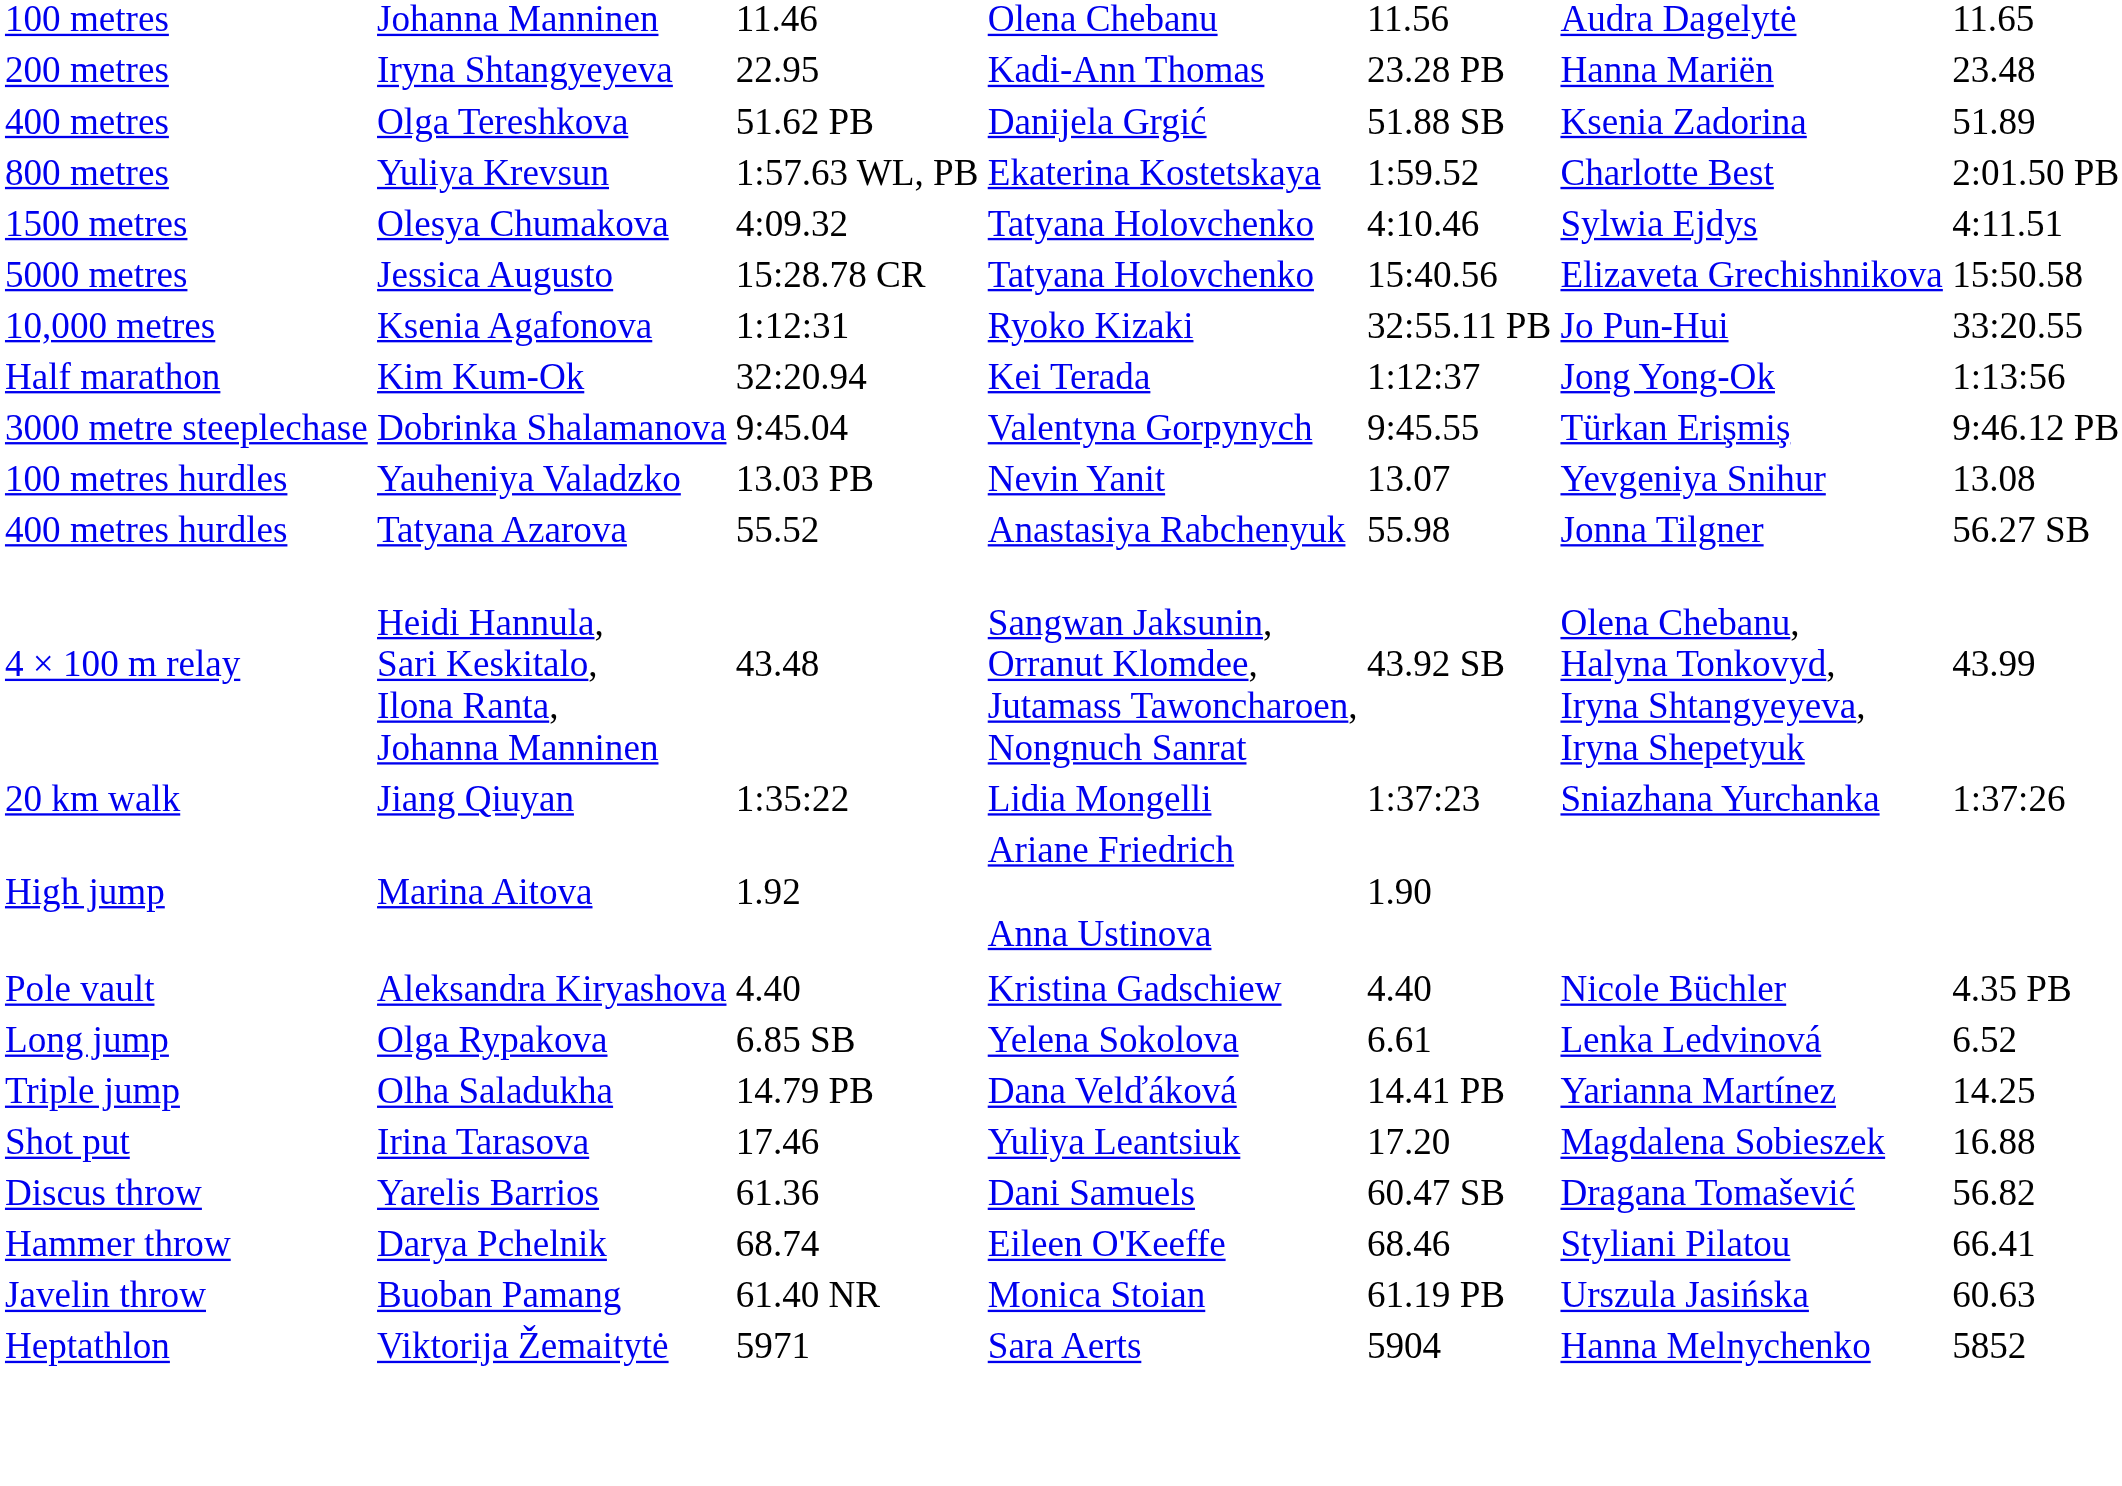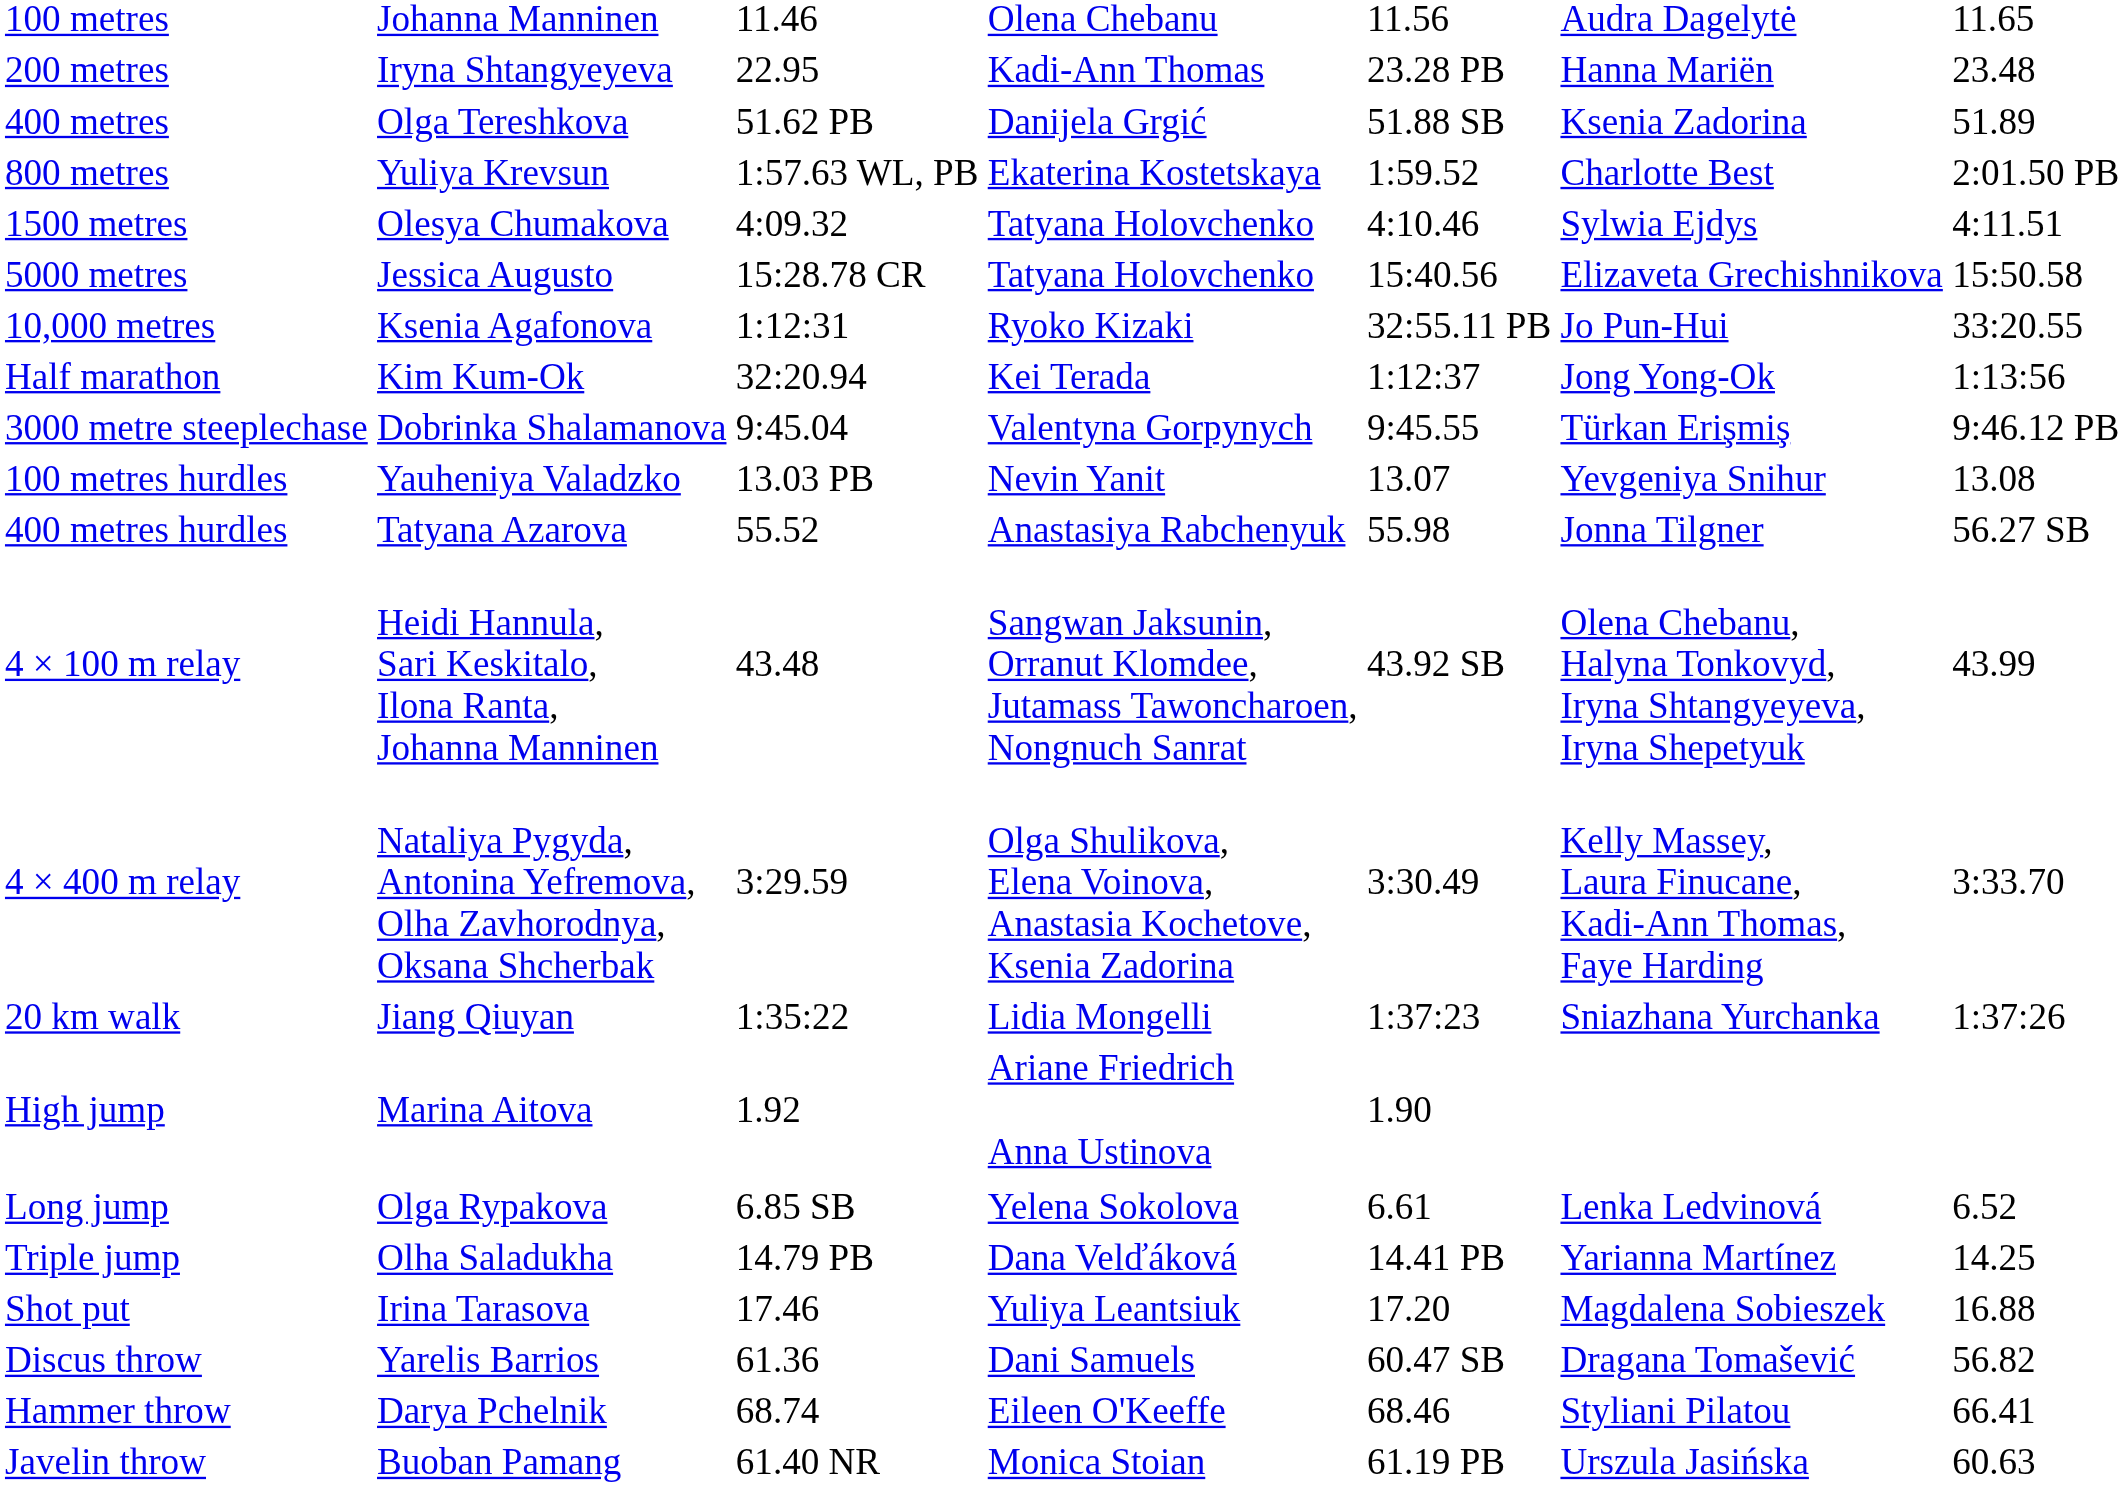 <table>
 <tr>
 <td><a href='#'>100 metres</a><br></td>
 <td><a href='#'>Johanna Manninen</a><br> </td>
 <td>11.46</td>
 <td><a href='#'>Olena Chebanu</a><br> </td>
 <td>11.56</td>
 <td><a href='#'>Audra Dagelytė</a><br> </td>
 <td>11.65</td>
 </tr>
 <tr>
 <td><a href='#'>200 metres</a><br></td>
 <td><a href='#'>Iryna Shtangyeyeva</a><br> </td>
 <td>22.95</td>
 <td><a href='#'>Kadi-Ann Thomas</a><br> </td>
 <td>23.28 PB</td>
 <td><a href='#'>Hanna Mariën</a><br> </td>
 <td>23.48</td>
 </tr>
 <tr>
 <td><a href='#'>400 metres</a><br></td>
 <td><a href='#'>Olga Tereshkova</a><br> </td>
 <td>51.62 PB</td>
 <td><a href='#'>Danijela Grgić</a><br> </td>
 <td>51.88 SB</td>
 <td><a href='#'>Ksenia Zadorina</a><br> </td>
 <td>51.89</td>
 </tr>
 <tr>
 <td><a href='#'>800 metres</a><br></td>
 <td><a href='#'>Yuliya Krevsun</a><br> </td>
 <td>1:57.63 WL, PB</td>
 <td><a href='#'>Ekaterina Kostetskaya</a><br> </td>
 <td>1:59.52</td>
 <td><a href='#'>Charlotte Best</a><br> </td>
 <td>2:01.50 PB</td>
 </tr>
 <tr>
 <td><a href='#'>1500 metres</a><br></td>
 <td><a href='#'>Olesya Chumakova</a><br> </td>
 <td>4:09.32</td>
 <td><a href='#'>Tatyana Holovchenko</a><br> </td>
 <td>4:10.46</td>
 <td><a href='#'>Sylwia Ejdys</a><br> </td>
 <td>4:11.51</td>
 </tr>
 <tr>
 <td><a href='#'>5000 metres</a><br></td>
 <td><a href='#'>Jessica Augusto</a><br> </td>
 <td>15:28.78 CR</td>
 <td><a href='#'>Tatyana Holovchenko</a><br> </td>
 <td>15:40.56</td>
 <td><a href='#'>Elizaveta Grechishnikova</a><br> </td>
 <td>15:50.58</td>
 </tr>
 <tr>
 <td><a href='#'>10,000 metres</a><br></td>
 <td><a href='#'>Ksenia Agafonova</a><br> </td>
 <td>1:12:31</td>
 <td><a href='#'>Ryoko Kizaki</a><br> </td>
 <td>32:55.11 PB</td>
 <td><a href='#'>Jo Pun-Hui</a><br> </td>
 <td>33:20.55</td>
 </tr>
 <tr>
 <td><a href='#'>Half marathon</a><br></td>
 <td><a href='#'>Kim Kum-Ok</a><br> </td>
 <td>32:20.94</td>
 <td><a href='#'>Kei Terada</a><br> </td>
 <td>1:12:37</td>
 <td><a href='#'>Jong Yong-Ok</a><br> </td>
 <td>1:13:56</td>
 </tr>
 <tr>
 <td><a href='#'>3000 metre steeplechase</a><br></td>
 <td><a href='#'>Dobrinka Shalamanova</a><br> </td>
 <td>9:45.04</td>
 <td><a href='#'>Valentyna Gorpynych</a><br> </td>
 <td>9:45.55</td>
 <td><a href='#'>Türkan Erişmiş</a><br> </td>
 <td>9:46.12 PB</td>
 </tr>
 <tr>
 <td><a href='#'>100 metres hurdles</a><br></td>
 <td><a href='#'>Yauheniya Valadzko</a><br> </td>
 <td>13.03 PB</td>
 <td><a href='#'>Nevin Yanit</a><br> </td>
 <td>13.07</td>
 <td><a href='#'>Yevgeniya Snihur</a><br> </td>
 <td>13.08</td>
 </tr>
 <tr>
 <td><a href='#'>400 metres hurdles</a><br></td>
 <td><a href='#'>Tatyana Azarova</a><br> </td>
 <td>55.52</td>
 <td><a href='#'>Anastasiya Rabchenyuk</a><br> </td>
 <td>55.98</td>
 <td><a href='#'>Jonna Tilgner</a><br> </td>
 <td>56.27 SB</td>
 </tr>
 <tr>
 <td><a href='#'>4 × 100 m relay</a><br></td>
 <td><br><a href='#'>Heidi Hannula</a>,<br><a href='#'>Sari Keskitalo</a>,<br><a href='#'>Ilona Ranta</a>,<br><a href='#'>Johanna Manninen</a></td>
 <td>43.48</td>
 <td><br><a href='#'>Sangwan Jaksunin</a>,<br><a href='#'>Orranut Klomdee</a>,<br><a href='#'>Jutamass Tawoncharoen</a>,<br><a href='#'>Nongnuch Sanrat</a></td>
 <td>43.92 SB</td>
 <td><br><a href='#'>Olena Chebanu</a>,<br><a href='#'>Halyna Tonkovyd</a>,<br><a href='#'>Iryna Shtangyeyeva</a>,<br><a href='#'>Iryna Shepetyuk</a></td>
 <td>43.99</td>
 </tr>
 <tr>
+<td><a href='#'>4 × 400 m relay</a><br></td>
+<td><br><a href='#'>Nataliya Pygyda</a>,<br><a href='#'>Antonina Yefremova</a>,<br><a href='#'>Olha Zavhorodnya</a>,<br><a href='#'>Oksana Shcherbak</a></td>
+<td>3:29.59</td>
+<td><br><a href='#'>Olga Shulikova</a>,<br><a href='#'>Elena Voinova</a>,<br><a href='#'>Anastasia Kochetove</a>,<br><a href='#'>Ksenia Zadorina</a></td>
+<td>3:30.49</td>
+<td><br><a href='#'>Kelly Massey</a>,<br><a href='#'>Laura Finucane</a>,<br><a href='#'>Kadi-Ann Thomas</a>,<br><a href='#'>Faye Harding</a></td>
+<td>3:33.70</td>
+</tr>
+<tr>
 <td><a href='#'>20 km walk</a><br></td>
 <td><a href='#'>Jiang Qiuyan</a><br> </td>
 <td>1:35:22</td>
 <td><a href='#'>Lidia Mongelli</a><br> </td>
 <td>1:37:23</td>
 <td><a href='#'>Sniazhana Yurchanka</a><br> </td>
 <td>1:37:26</td>
 </tr>
 <tr>
 <td><a href='#'>High jump</a><br></td>
 <td><a href='#'>Marina Aitova</a><br> </td>
 <td>1.92</td>
 <td><a href='#'>Ariane Friedrich</a><br><em></em><br><a href='#'>Anna Ustinova</a><br><em></em></td>
 <td>1.90</td>
 </tr>
 <tr>
-</tr>
-<tr>
-<td><a href='#'>Pole vault</a><br></td>
-<td><a href='#'>Aleksandra Kiryashova</a><br> </td>
-<td>4.40</td>
-<td><a href='#'>Kristina Gadschiew</a><br> </td>
-<td>4.40</td>
-<td><a href='#'>Nicole Büchler</a><br> </td>
-<td>4.35 PB</td>
 </tr>
 <tr>
 <td><a href='#'>Long jump</a><br></td>
 <td><a href='#'>Olga Rypakova</a><br> </td>
 <td>6.85 SB</td>
 <td><a href='#'>Yelena Sokolova</a><br> </td>
 <td>6.61</td>
 <td><a href='#'>Lenka Ledvinová</a><br> </td>
 <td>6.52</td>
 </tr>
 <tr>
 <td><a href='#'>Triple jump</a><br></td>
 <td><a href='#'>Olha Saladukha</a><br> </td>
 <td>14.79 PB</td>
 <td><a href='#'>Dana Velďáková</a><br> </td>
 <td>14.41 PB</td>
 <td><a href='#'>Yarianna Martínez</a><br> </td>
 <td>14.25</td>
 </tr>
 <tr>
 <td><a href='#'>Shot put</a><br></td>
 <td><a href='#'>Irina Tarasova</a><br> </td>
 <td>17.46</td>
 <td><a href='#'>Yuliya Leantsiuk</a><br> </td>
 <td>17.20</td>
 <td><a href='#'>Magdalena Sobieszek</a><br> </td>
 <td>16.88</td>
 </tr>
 <tr>
 <td><a href='#'>Discus throw</a><br></td>
 <td><a href='#'>Yarelis Barrios</a><br> </td>
 <td>61.36</td>
 <td><a href='#'>Dani Samuels</a><br> </td>
 <td>60.47 SB</td>
 <td><a href='#'>Dragana Tomašević</a><br> </td>
 <td>56.82</td>
 </tr>
 <tr>
 <td><a href='#'>Hammer throw</a><br></td>
 <td><a href='#'>Darya Pchelnik</a><br> </td>
 <td>68.74</td>
 <td><a href='#'>Eileen O'Keeffe</a><br> </td>
 <td>68.46</td>
 <td><a href='#'>Styliani Pilatou</a><br> </td>
 <td>66.41</td>
 </tr>
 <tr>
 <td><a href='#'>Javelin throw</a><br></td>
 <td><a href='#'>Buoban Pamang</a><br> </td>
 <td>61.40 NR</td>
 <td><a href='#'>Monica Stoian</a><br> </td>
 <td>61.19 PB</td>
 <td><a href='#'>Urszula Jasińska</a><br> </td>
 <td>60.63</td>
 </tr>
-<tr>
-<td><a href='#'>Heptathlon</a><br></td>
-<td><a href='#'>Viktorija Žemaitytė</a><br> </td>
-<td>5971</td>
-<td><a href='#'>Sara Aerts</a><br> </td>
-<td>5904</td>
-<td><a href='#'>Hanna Melnychenko</a><br> </td>
-<td>5852</td>
-</tr>
 </table>
